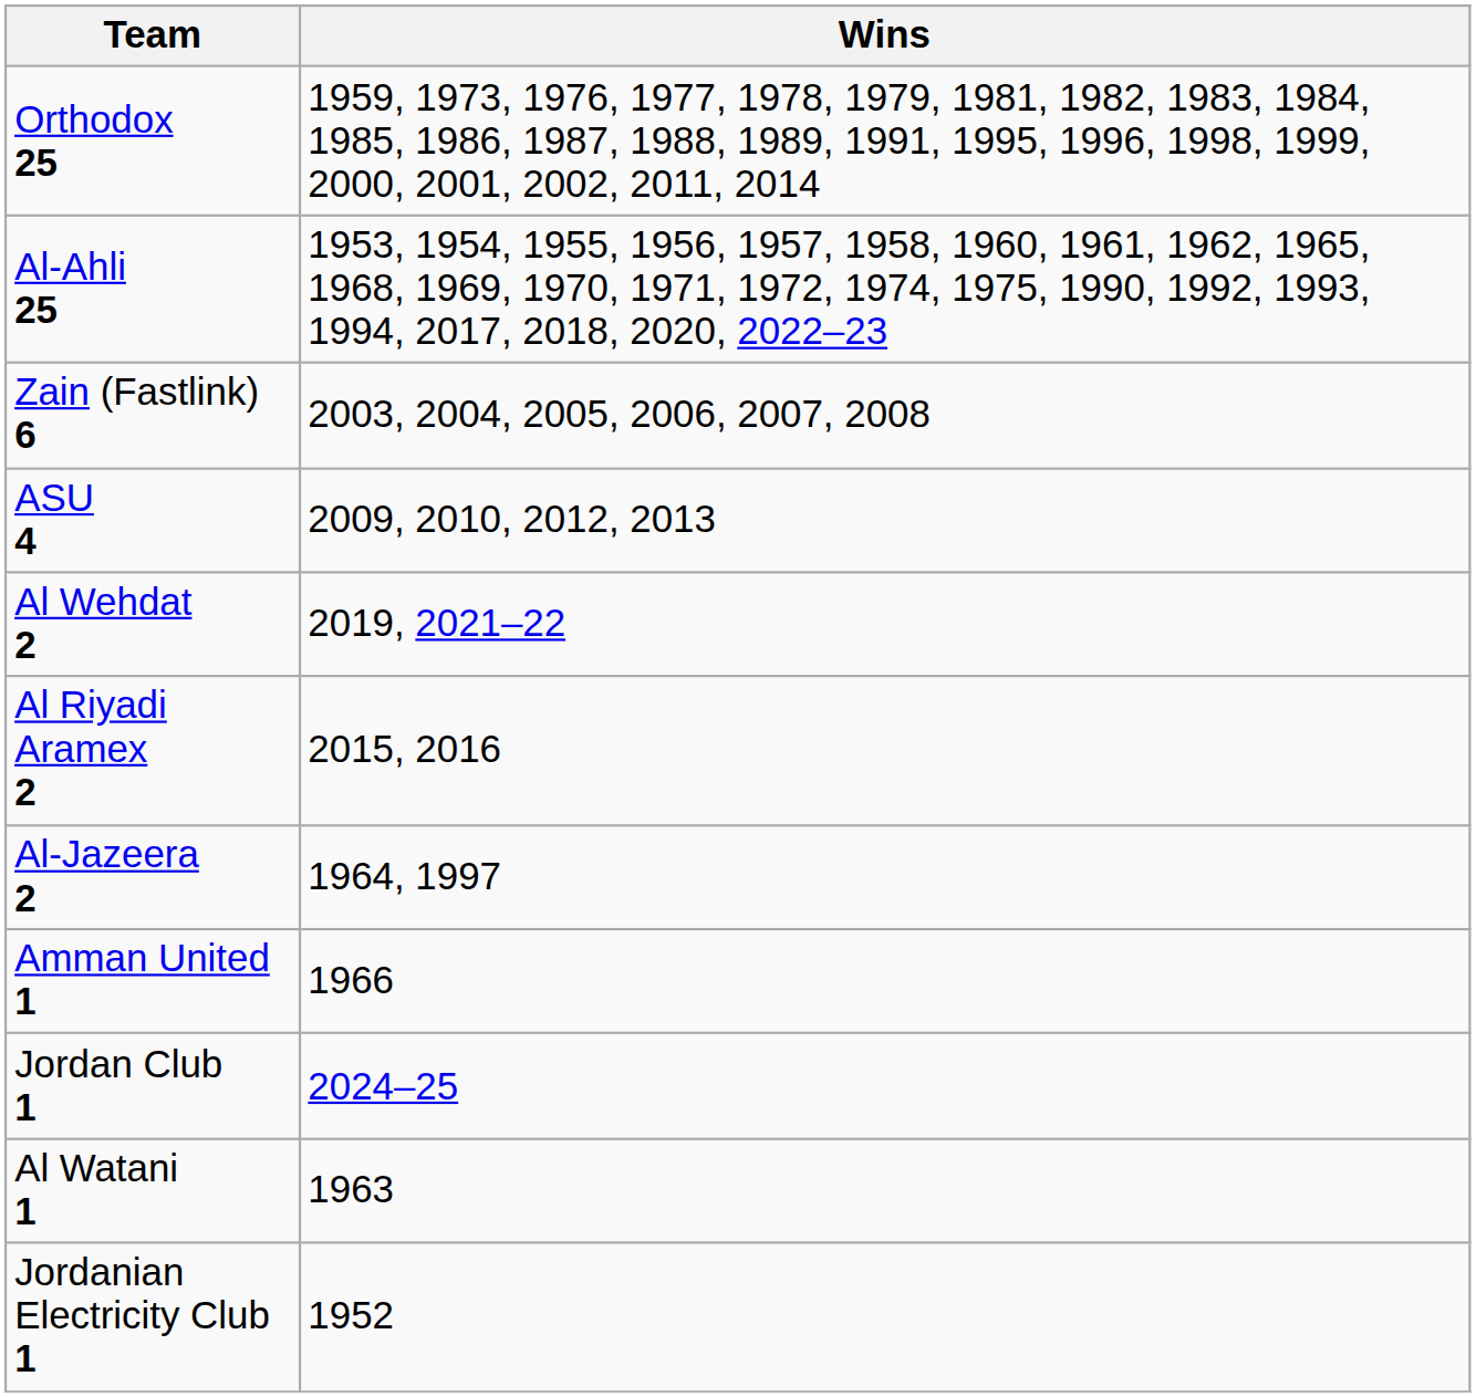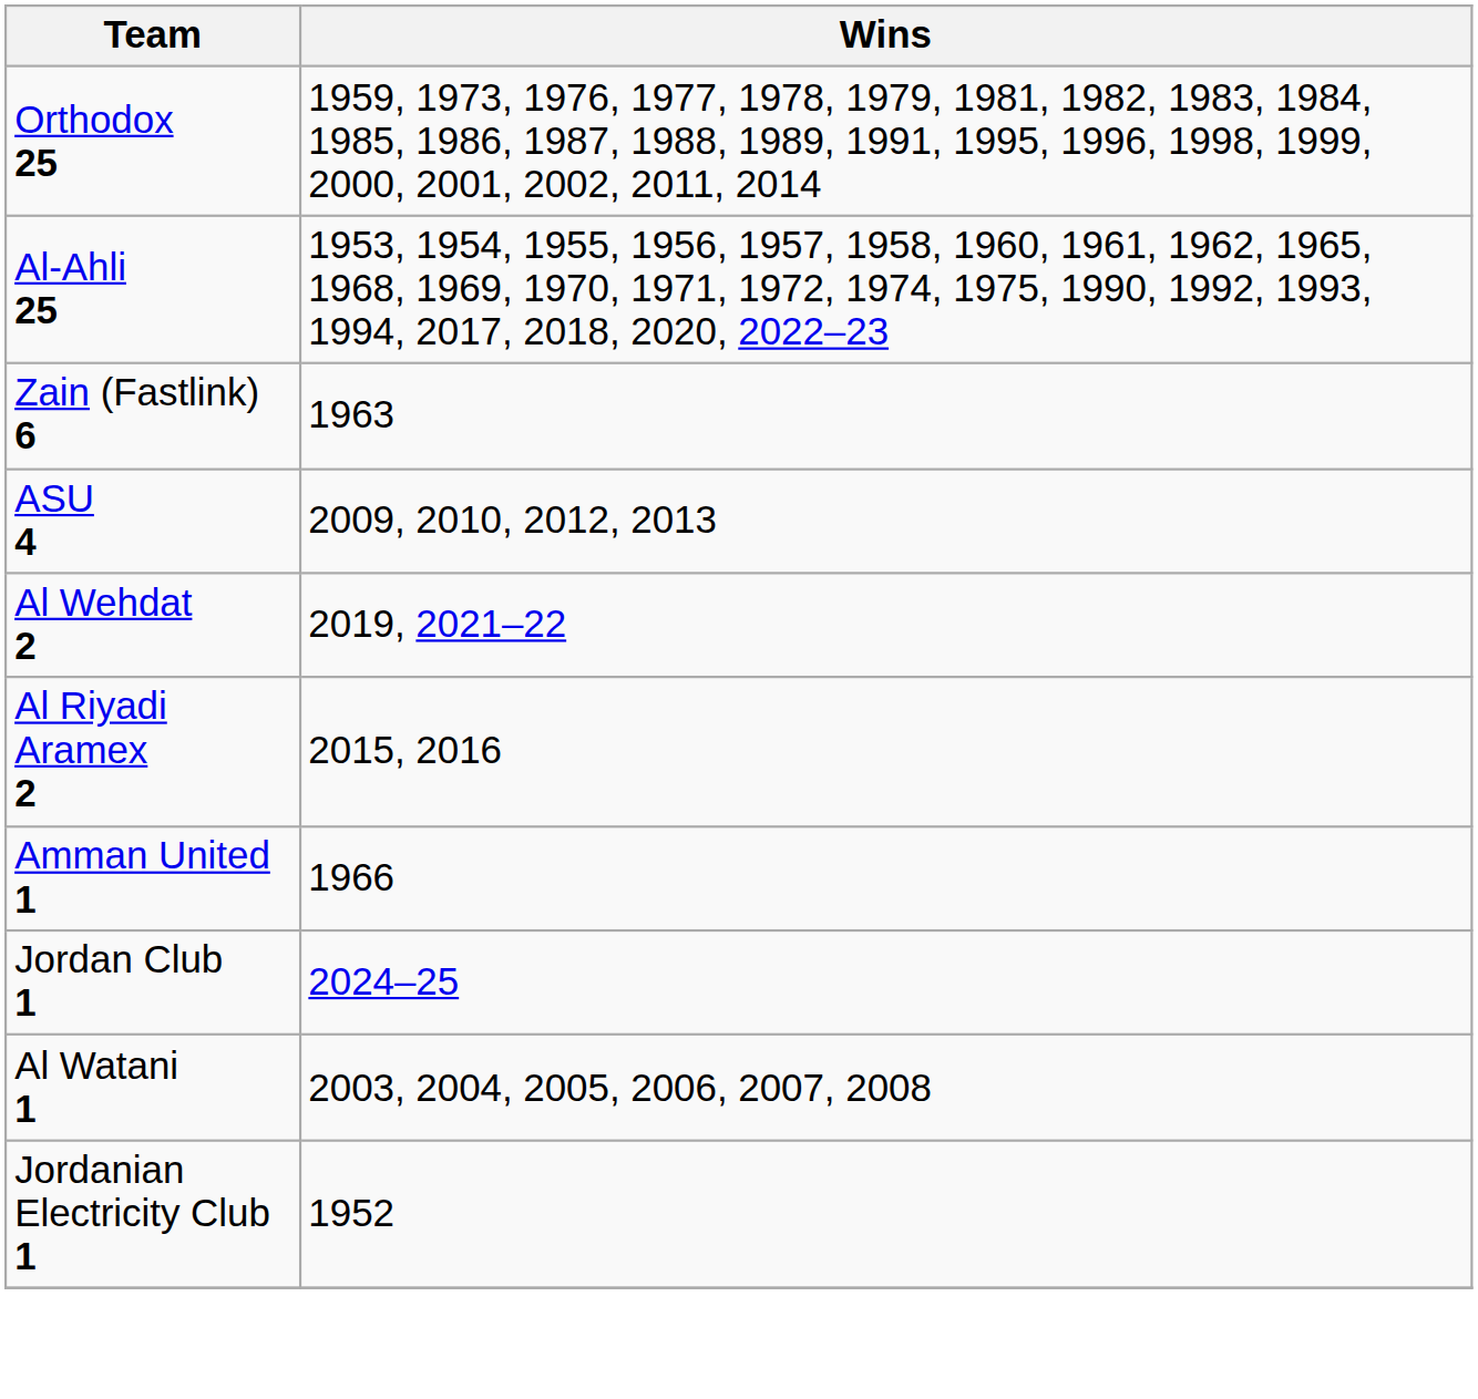 <table class="wikitable">
 <tr>
 <th>Team</th>
 <th>Wins</th>
 </tr>
 <tr>
 <td><a href='#'>Orthodox</a> <br> <strong>25</strong> </td>
 <td>1959, 1973, 1976, 1977, 1978, 1979, 1981, 1982, 1983, 1984, 1985, 1986, 1987, 1988, 1989,  1991, 1995, 1996, 1998, 1999, 2000, 2001, 2002, 2011, 2014</td>
 </tr>
 <tr>
 <td><a href='#'>Al-Ahli</a><br> <strong>25</strong> </td>
 <td>1953, 1954, 1955, 1956, 1957, 1958, 1960, 1961, 1962, 1965, 1968, 1969, 1970, 1971, 1972, 1974, 1975, 1990, 1992, 1993, 1994, 2017, 2018, 2020, <a href='#'>2022–23</a></td>
 </tr>
 <tr>
 <td><a href='#'>Zain</a> (Fastlink) <br><strong>6</strong></td>
-<td>2003, 2004, 2005, 2006, 2007, 2008</td>
+<td>1963</td>
 </tr>
 <tr>
 <td><a href='#'>ASU</a><br> <strong>4</strong></td>
 <td>2009, 2010, 2012, 2013</td>
 </tr>
 <tr>
 <td><a href='#'>Al Wehdat</a><br> <strong>2</strong></td>
 <td>2019, <a href='#'>2021–22</a></td>
 </tr>
 <tr>
 <td><a href='#'>Al Riyadi Aramex</a><br> <strong>2</strong></td>
 <td>2015, 2016</td>
 </tr>
 <tr>
-<td><a href='#'>Al-Jazeera</a><br> <strong>2</strong></td>
-<td>1964, 1997</td>
-</tr>
-<tr>
 <td><a href='#'>Amman United</a> <br><strong>1</strong></td>
 <td>1966</td>
 </tr>
 <tr>
 <td>Jordan Club <br><strong>1</strong></td>
 <td><a href='#'>2024–25</a></td>
 </tr>
 <tr>
 <td>Al Watani <br><strong>1</strong></td>
-<td>1963</td>
+<td>2003, 2004, 2005, 2006, 2007, 2008</td>
 </tr>
 <tr>
 <td>Jordanian Electricity Club <br> <strong>1</strong></td>
 <td>1952</td>
 </tr>
 <tr>
 </tr>
 </table>
